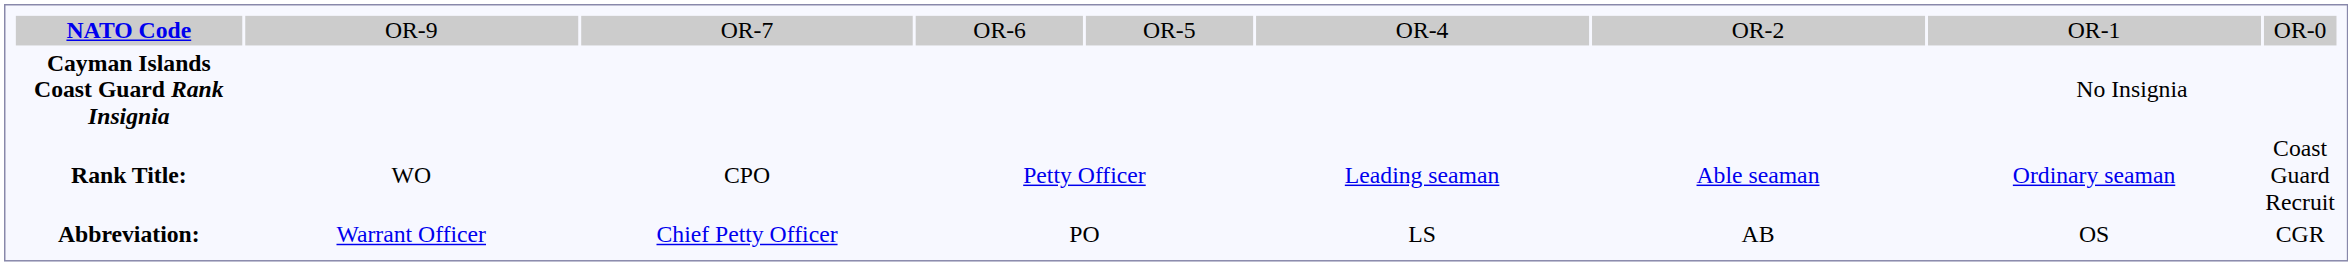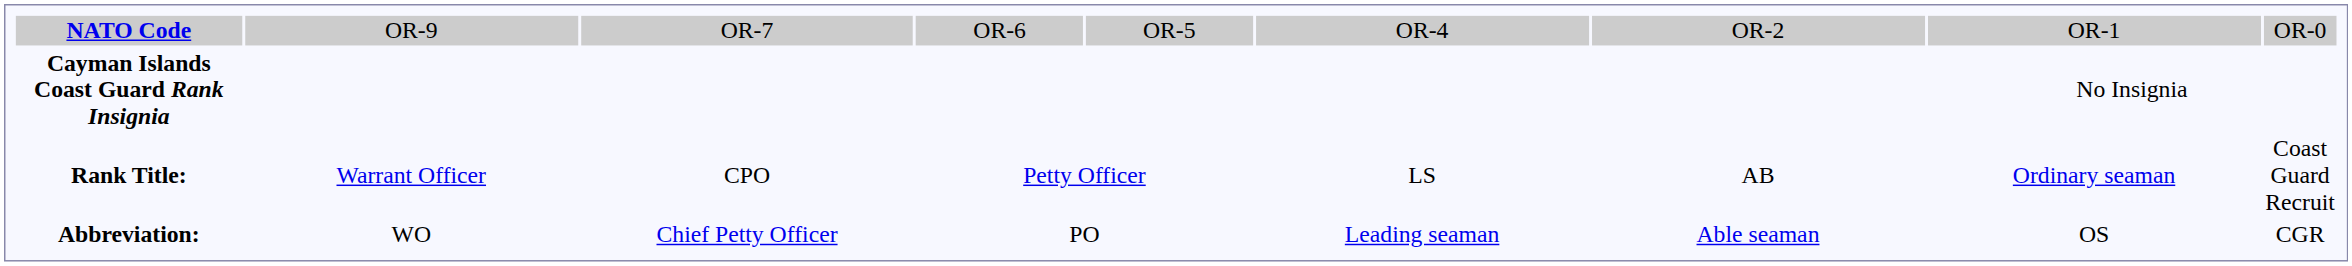 <table style="border:1px solid #8888aa; background:#f7f8ff; text-align:center; padding:5px;">
 <tr style="background:#CCCCCC">
 <th Width=10%><a href='#'>NATO Code</a></th>
 <td>OR-9</td>
 <td>OR-7</td>
 <td>OR-6</td>
 <td>OR-5</td>
 <td>OR-4</td>
 <td>OR-2</td>
 <td>OR-1</td>
 <td>OR-0</td>
 </tr>
 <tr>
 <th> Cayman Islands Coast Guard <em>Rank Insignia</em></th>
 <td></td>
 <td></td>
 <td colspan=2></td>
 <td></td>
 <td></td>
 <td colspan=2>No Insignia</td>
 </tr>
 <tr>
 <th>Rank Title:</th>
-<td>WO</td>
+<td width=15%><a href='#'>Warrant Officer</a></td>
 <td>CPO</td>
 <td width=15% colspan=2><a href='#'>Petty Officer</a></td>
-<td width=15%><a href='#'>Leading seaman</a></td>
-<td width=15%><a href='#'>Able seaman</a></td>
+<td>LS</td>
+<td>AB</td>
 <td width=15%><a href='#'>Ordinary seaman</a></td>
 <td width=15%>Coast Guard Recruit</td>
 </tr>
 <tr>
 <th>Abbreviation:</th>
-<td width=15%><a href='#'>Warrant Officer</a></td>
+<td>WO</td>
 <td width=15%><a href='#'>Chief Petty Officer</a></td>
 <td colspan=2>PO</td>
-<td>LS</td>
-<td>AB</td>
+<td width=15%><a href='#'>Leading seaman</a></td>
+<td width=15%><a href='#'>Able seaman</a></td>
 <td>OS</td>
 <td>CGR</td>
 </tr>
 </table>
